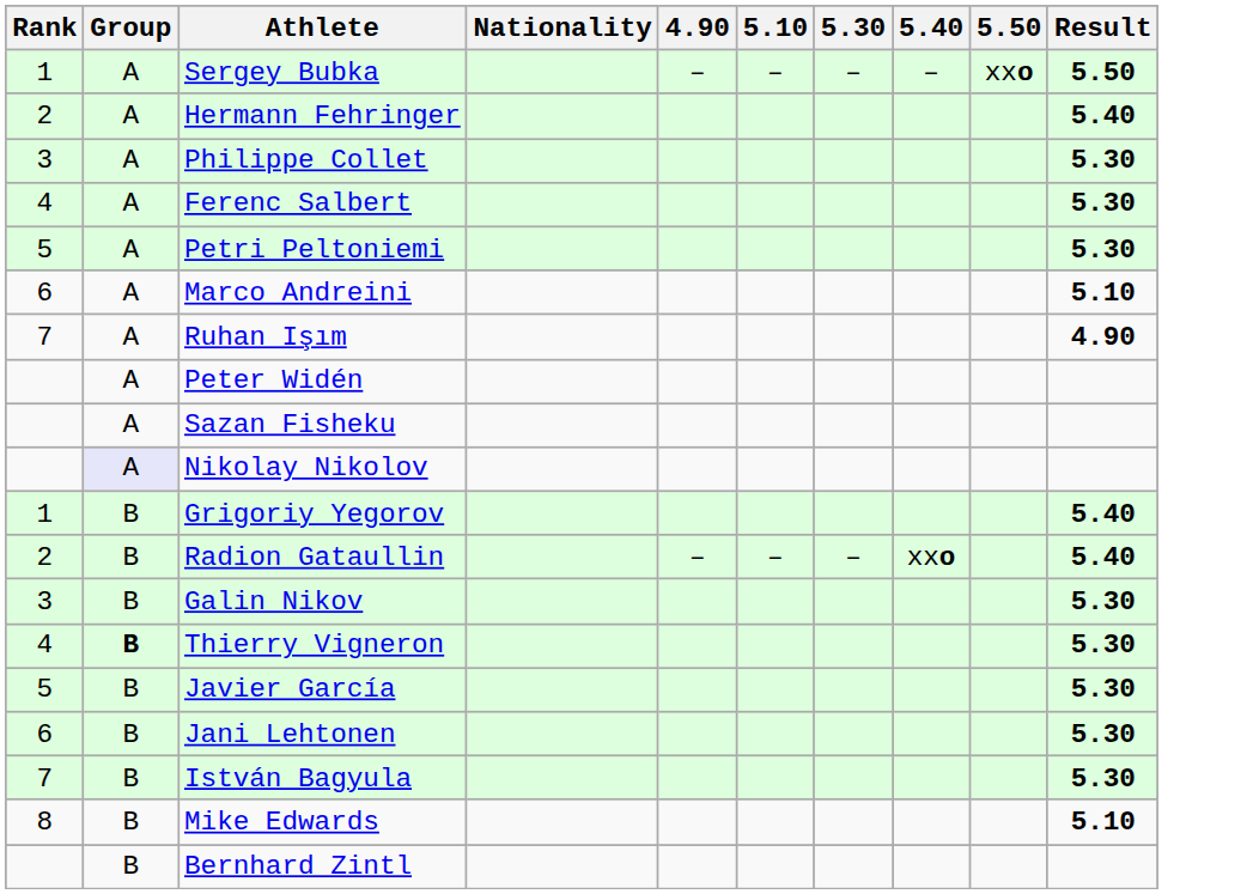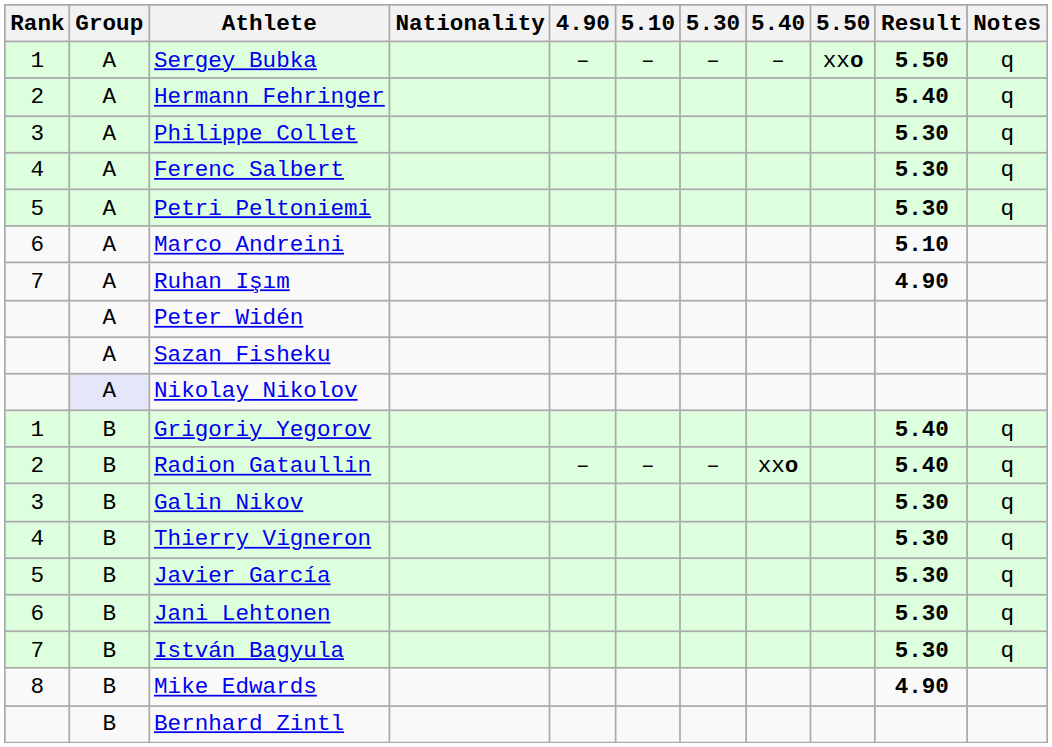 <table class="wikitable sortable" style="text-align:center">
 <tr>
 <th>Rank</th>
 <th>Group</th>
 <th>Athlete</th>
 <th>Nationality</th>
 <th>4.90</th>
 <th>5.10</th>
 <th>5.30</th>
 <th>5.40</th>
 <th>5.50</th>
 <th>Result</th>
+<th>Notes</th>
 </tr>
 <tr bgcolor=ddffdd>
 <td>1</td>
 <td>A</td>
 <td align="left"><a href='#'>Sergey Bubka</a></td>
 <td align=left></td>
 <td>–</td>
 <td>–</td>
 <td>–</td>
 <td>–</td>
 <td>xx<strong>o</strong></td>
 <td><strong>5.50</strong></td>
+<td>q</td>
 </tr>
 <tr bgcolor=ddffdd>
 <td>2</td>
 <td>A</td>
 <td align="left"><a href='#'>Hermann Fehringer</a></td>
 <td align=left></td>
 <td></td>
 <td></td>
 <td></td>
 <td></td>
 <td></td>
 <td><strong>5.40</strong></td>
+<td>q</td>
 </tr>
 <tr bgcolor=ddffdd>
 <td>3</td>
 <td>A</td>
 <td align="left"><a href='#'>Philippe Collet</a></td>
 <td align=left></td>
 <td></td>
 <td></td>
 <td></td>
 <td></td>
 <td></td>
 <td><strong>5.30</strong></td>
+<td>q</td>
 </tr>
 <tr bgcolor=ddffdd>
 <td>4</td>
 <td>A</td>
 <td align="left"><a href='#'>Ferenc Salbert</a></td>
 <td align=left></td>
 <td></td>
 <td></td>
 <td></td>
 <td></td>
 <td></td>
 <td><strong>5.30</strong></td>
+<td>q</td>
 </tr>
 <tr bgcolor=ddffdd>
 <td>5</td>
 <td>A</td>
 <td align="left"><a href='#'>Petri Peltoniemi</a></td>
 <td align=left></td>
 <td></td>
 <td></td>
 <td></td>
 <td></td>
 <td></td>
 <td><strong>5.30</strong></td>
+<td>q</td>
 </tr>
 <tr>
 <td>6</td>
 <td>A</td>
 <td align="left"><a href='#'>Marco Andreini</a></td>
 <td align=left></td>
 <td></td>
 <td></td>
 <td></td>
 <td></td>
 <td></td>
 <td><strong>5.10</strong></td>
+<td></td>
 </tr>
 <tr>
 <td>7</td>
 <td>A</td>
 <td align="left"><a href='#'>Ruhan Işım</a></td>
 <td align=left></td>
 <td></td>
 <td></td>
 <td></td>
 <td></td>
 <td></td>
 <td><strong>4.90</strong></td>
+<td></td>
 </tr>
 <tr>
 <td></td>
 <td>A</td>
 <td align=left><a href='#'>Peter Widén</a></td>
 <td align=left></td>
 <td></td>
 <td></td>
 <td></td>
 <td></td>
 <td></td>
 <td><strong></strong></td>
+<td></td>
 </tr>
 <tr>
 <td></td>
 <td>A</td>
 <td align=left><a href='#'>Sazan Fisheku</a></td>
 <td align=left></td>
 <td></td>
 <td></td>
 <td></td>
 <td></td>
 <td></td>
 <td><strong></strong></td>
+<td></td>
 </tr>
 <tr>
 <td></td>
 <td style="background: lavender;">A</td>
 <td align=left><a href='#'>Nikolay Nikolov</a></td>
 <td align=left></td>
 <td></td>
 <td></td>
 <td></td>
 <td></td>
 <td></td>
 <td><strong></strong></td>
+<td></td>
 </tr>
 <tr bgcolor=ddffdd>
 <td>1</td>
 <td>B</td>
 <td align="left"><a href='#'>Grigoriy Yegorov</a></td>
 <td align=left></td>
 <td></td>
 <td></td>
 <td></td>
 <td></td>
 <td></td>
 <td><strong>5.40</strong></td>
+<td>q</td>
 </tr>
 <tr bgcolor=ddffdd>
 <td>2</td>
 <td>B</td>
 <td align="left"><a href='#'>Radion Gataullin</a></td>
 <td align=left></td>
 <td>–</td>
 <td>–</td>
 <td>–</td>
 <td>xx<strong>o</strong></td>
 <td></td>
 <td><strong>5.40</strong></td>
+<td>q</td>
 </tr>
 <tr bgcolor=ddffdd>
 <td>3</td>
 <td>B</td>
 <td align="left"><a href='#'>Galin Nikov</a></td>
 <td align=left></td>
 <td></td>
 <td></td>
 <td></td>
 <td></td>
 <td></td>
 <td><strong>5.30</strong></td>
+<td>q</td>
 </tr>
 <tr bgcolor=ddffdd>
 <td>4</td>
-<td><strong>B</strong></td>
+<td>B</td>
 <td align="left"><a href='#'>Thierry Vigneron</a></td>
 <td align=left></td>
 <td></td>
 <td></td>
 <td></td>
 <td></td>
 <td></td>
 <td><strong>5.30</strong></td>
+<td>q</td>
 </tr>
 <tr bgcolor=ddffdd>
 <td>5</td>
 <td>B</td>
 <td align="left"><a href='#'>Javier García</a></td>
 <td align=left></td>
 <td></td>
 <td></td>
 <td></td>
 <td></td>
 <td></td>
 <td><strong>5.30</strong></td>
+<td>q</td>
 </tr>
 <tr bgcolor=ddffdd>
 <td>6</td>
 <td>B</td>
 <td align="left"><a href='#'>Jani Lehtonen</a></td>
 <td align=left></td>
 <td></td>
 <td></td>
 <td></td>
 <td></td>
 <td></td>
 <td><strong>5.30</strong></td>
+<td>q</td>
 </tr>
 <tr bgcolor=ddffdd>
 <td>7</td>
 <td>B</td>
 <td align="left"><a href='#'>István Bagyula</a></td>
 <td align=left></td>
 <td></td>
 <td></td>
 <td></td>
 <td></td>
 <td></td>
 <td><strong>5.30</strong></td>
+<td>q</td>
 </tr>
 <tr>
 <td>8</td>
 <td>B</td>
 <td align="left"><a href='#'>Mike Edwards</a></td>
 <td align=left></td>
 <td></td>
 <td></td>
 <td></td>
 <td></td>
 <td></td>
-<td><strong>5.10</strong></td>
+<td><strong>4.90</strong></td>
+<td></td>
 </tr>
 <tr>
 <td></td>
 <td>B</td>
 <td align=left><a href='#'>Bernhard Zintl</a></td>
 <td align=left></td>
 <td></td>
 <td></td>
 <td></td>
 <td></td>
 <td></td>
 <td><strong></strong></td>
+<td></td>
 </tr>
 </table>
